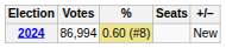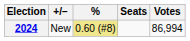 <table class=wikitable style="text-align:center;">
 <tr>
 <th>Election</th>
-<th>Votes</th>
+<th>+/−</th>
 <th>%</th>
 <th>Seats</th>
-<th>+/−</th>
+<th>Votes</th>
 </tr>
 <tr>
 <th><a href='#'>2024</a></th>
-<td>86,994</td>
+<td>New</td>
 <td style="background: khaki;">0.60 (#8)</td>
 <td></td>
-<td>New</td>
+<td>86,994</td>
 </tr>
 </table>
